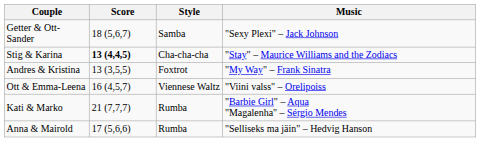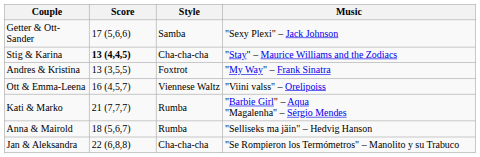 <table class="wikitable">
 <tr>
 <th width="130">Couple</th>
 <th width="100">Score</th>
 <th width="100">Style</th>
 <th width="400">Music</th>
 </tr>
 <tr>
 <td>Getter & Ott-Sander</td>
-<td>18 (5,6,7)</td>
+<td>17 (5,6,6)</td>
 <td>Samba</td>
 <td>"Sexy Plexi" – <a href='#'>Jack Johnson</a></td>
 </tr>
 <tr>
 <td>Stig & Karina</td>
 <td><strong>13 (4,4,5)</strong></td>
 <td>Cha-cha-cha</td>
 <td>"<a href='#'>Stay</a>" – <a href='#'>Maurice Williams and the Zodiacs</a></td>
 </tr>
 <tr>
 <td>Andres & Kristina</td>
 <td>13 (3,5,5)</td>
 <td>Foxtrot</td>
 <td>"<a href='#'>My Way</a>" – <a href='#'>Frank Sinatra</a></td>
 </tr>
 <tr>
 <td>Ott & Emma-Leena</td>
 <td>16 (4,5,7)</td>
 <td>Viennese Waltz</td>
 <td>"Viini valss" – <a href='#'>Orelipoiss</a></td>
 </tr>
 <tr>
 <td>Kati & Marko</td>
 <td>21 (7,7,7)</td>
 <td>Rumba</td>
 <td>"<a href='#'>Barbie Girl</a>" – <a href='#'>Aqua</a><br>"Magalenha" – <a href='#'>Sérgio Mendes</a></td>
 </tr>
 <tr>
 <td>Anna & Mairold</td>
-<td>17 (5,6,6)</td>
+<td>18 (5,6,7)</td>
 <td>Rumba</td>
 <td>"Selliseks ma jäin" – Hedvig Hanson</td>
 </tr>
+<tr>
+<td>Jan & Aleksandra</td>
+<td>22 (6,8,8)</td>
+<td>Cha-cha-cha</td>
+<td>"Se Rompieron los Termómetros" – Manolito y su Trabuco</td>
+</tr>
 </table>
